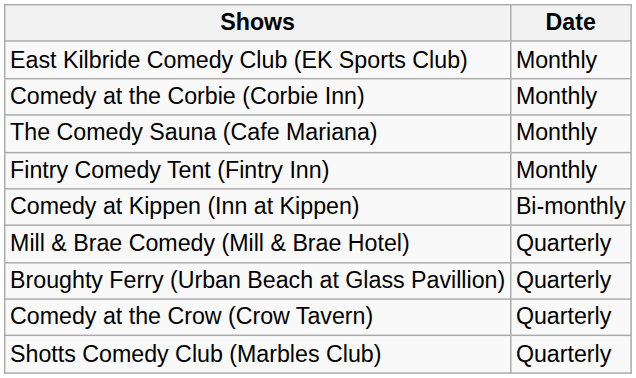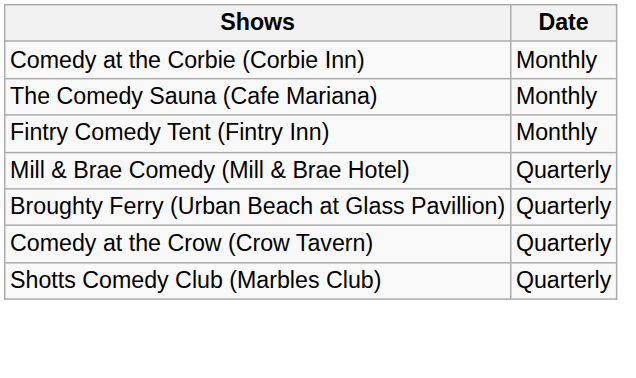 <table class="wikitable">
 <tr>
 <th>Shows</th>
 <th>Date</th>
-</tr>
-<tr>
-<td>East Kilbride Comedy Club (EK Sports Club)</td>
-<td>Monthly</td>
 </tr>
 <tr>
 <td>Comedy at the Corbie (Corbie Inn)</td>
 <td>Monthly</td>
 </tr>
 <tr>
 <td>The Comedy Sauna (Cafe Mariana)</td>
 <td>Monthly</td>
 </tr>
 <tr>
 <td>Fintry Comedy Tent (Fintry Inn)</td>
 <td>Monthly</td>
-</tr>
-<tr>
-<td>Comedy at Kippen (Inn at Kippen)</td>
-<td>Bi-monthly</td>
 </tr>
 <tr>
 <td>Mill & Brae Comedy (Mill & Brae Hotel)</td>
 <td>Quarterly</td>
 </tr>
 <tr>
 <td>Broughty Ferry (Urban Beach at Glass Pavillion)</td>
 <td>Quarterly</td>
 </tr>
 <tr>
 <td>Comedy at the Crow (Crow Tavern)</td>
 <td>Quarterly</td>
 </tr>
 <tr>
 <td>Shotts Comedy Club (Marbles Club)</td>
 <td>Quarterly</td>
 </tr>
 </table>
